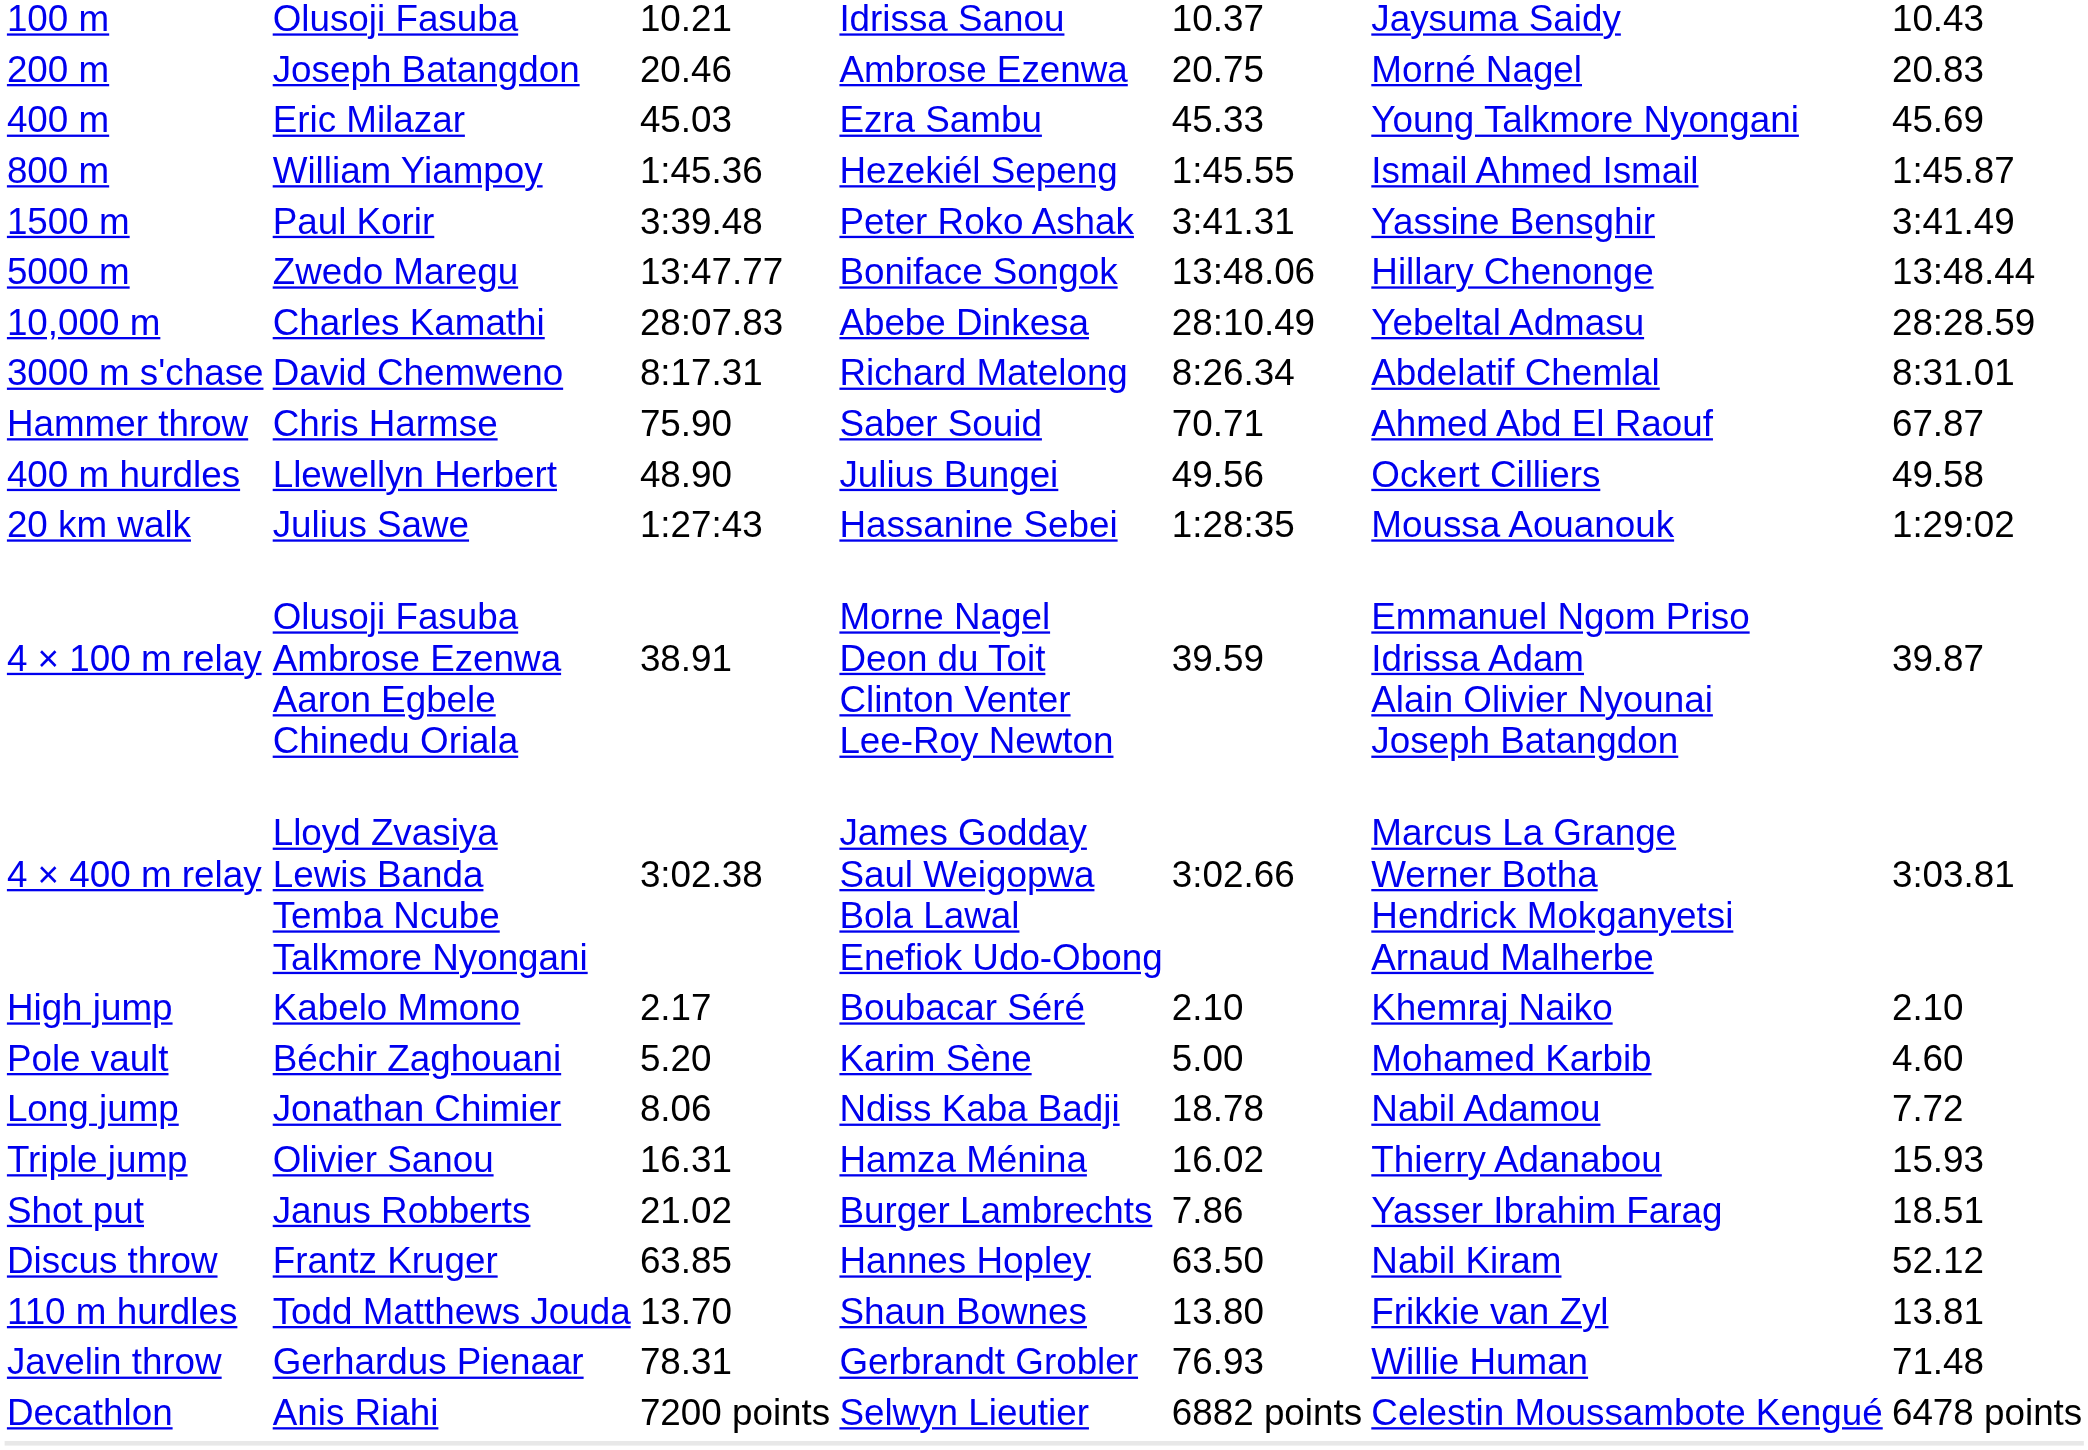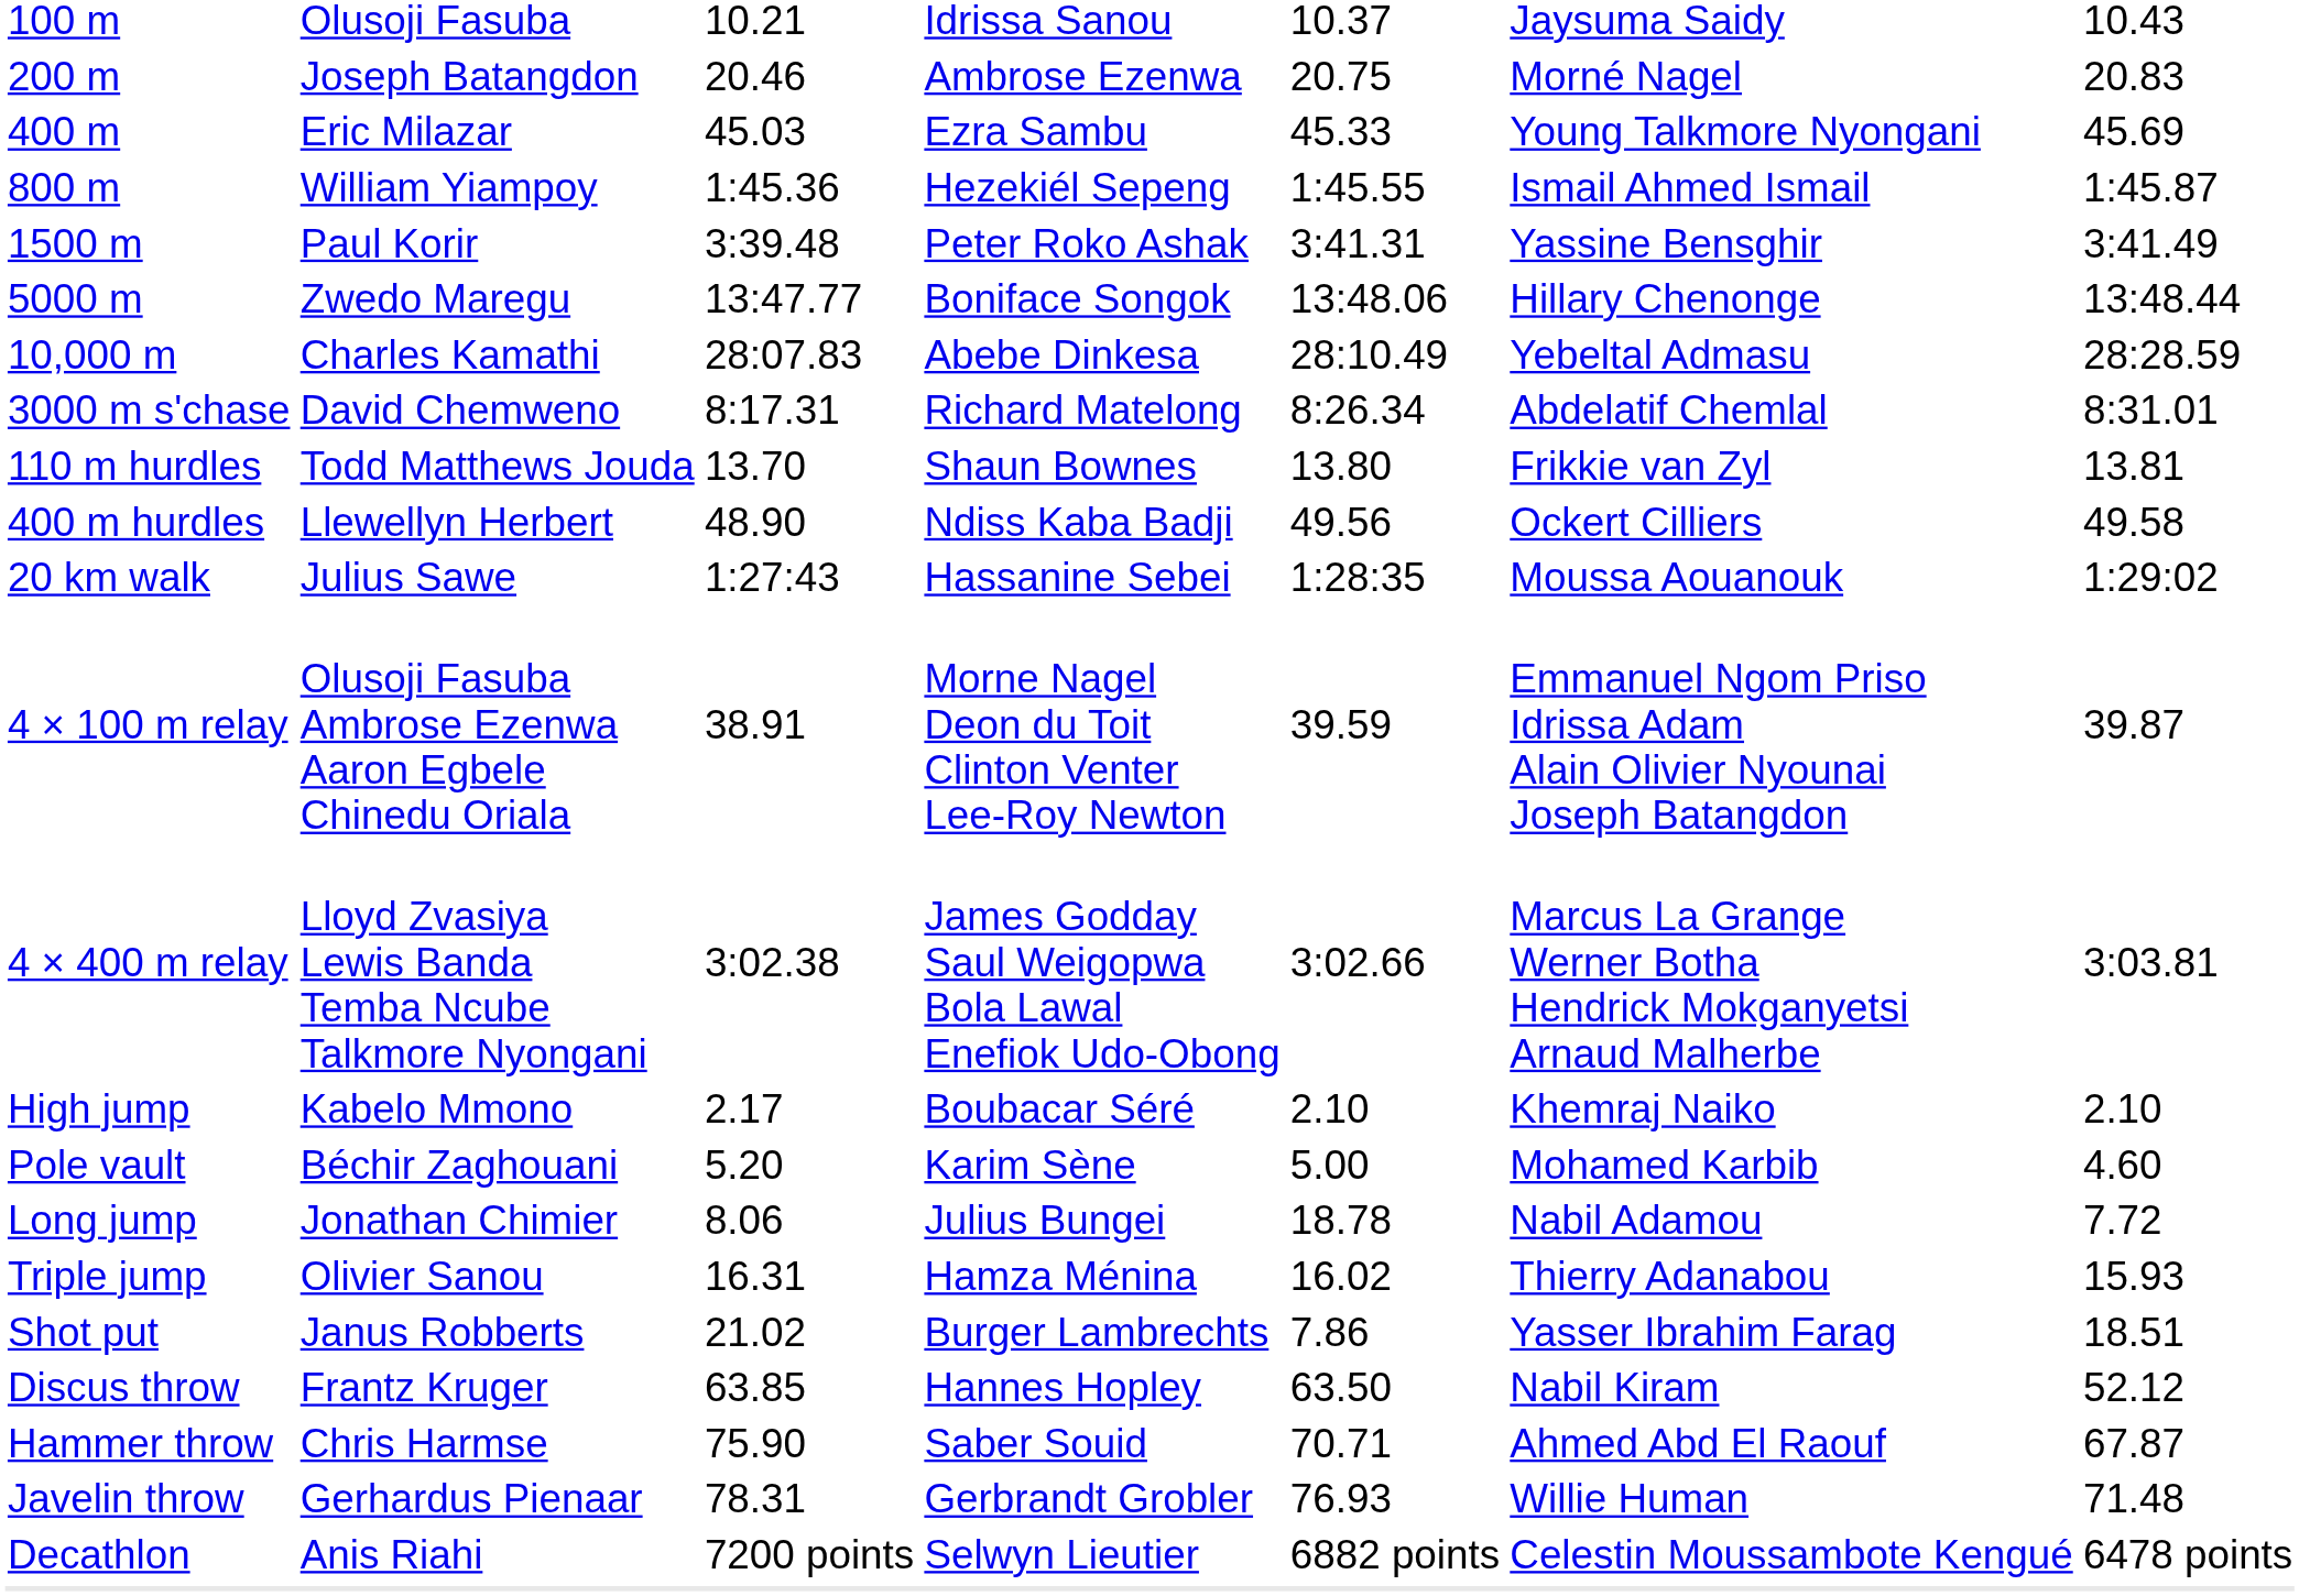 <table>
 <tr>
 <td><a href='#'>100 m</a><br></td>
 <td><a href='#'>Olusoji Fasuba</a> <br> </td>
 <td>10.21</td>
 <td><a href='#'>Idrissa Sanou</a> <br> </td>
 <td>10.37</td>
 <td><a href='#'>Jaysuma Saidy</a> <br> </td>
 <td>10.43</td>
 </tr>
 <tr>
 <td><a href='#'>200 m</a><br></td>
 <td><a href='#'>Joseph Batangdon</a> <br> </td>
 <td>20.46</td>
 <td><a href='#'>Ambrose Ezenwa</a>  <br> </td>
 <td>20.75</td>
 <td><a href='#'>Morné Nagel</a> <br> </td>
 <td>20.83</td>
 </tr>
 <tr>
 <td><a href='#'>400 m</a><br></td>
 <td><a href='#'>Eric Milazar</a> <br>  </td>
 <td>45.03</td>
 <td><a href='#'>Ezra Sambu</a> <br> </td>
 <td>45.33</td>
 <td><a href='#'>Young Talkmore Nyongani</a> <br> </td>
 <td>45.69</td>
 </tr>
 <tr>
 <td><a href='#'>800 m</a><br></td>
 <td><a href='#'>William Yiampoy</a> <br> </td>
 <td>1:45.36</td>
 <td><a href='#'>Hezekiél Sepeng</a> <br> </td>
 <td>1:45.55</td>
 <td><a href='#'>Ismail Ahmed Ismail</a> <br> </td>
 <td>1:45.87</td>
 </tr>
 <tr>
 <td><a href='#'>1500 m</a><br></td>
 <td><a href='#'>Paul Korir</a> <br> </td>
 <td>3:39.48</td>
 <td><a href='#'>Peter Roko Ashak</a> <br> </td>
 <td>3:41.31</td>
 <td><a href='#'>Yassine Bensghir</a> <br> </td>
 <td>3:41.49</td>
 </tr>
 <tr>
 <td><a href='#'>5000 m</a><br></td>
 <td><a href='#'>Zwedo Maregu</a> <br> </td>
 <td>13:47.77</td>
 <td><a href='#'>Boniface Songok</a> <br>  </td>
 <td>13:48.06</td>
 <td><a href='#'>Hillary Chenonge</a> <br> </td>
 <td>13:48.44</td>
 </tr>
 <tr>
 <td><a href='#'>10,000 m</a><br></td>
 <td><a href='#'>Charles Kamathi</a> <br> </td>
 <td>28:07.83</td>
 <td><a href='#'>Abebe Dinkesa</a> <br>  </td>
 <td>28:10.49</td>
 <td><a href='#'>Yebeltal Admasu</a> <br> </td>
 <td>28:28.59</td>
 </tr>
 <tr>
 <td><a href='#'>3000 m s'chase</a><br></td>
 <td><a href='#'>David Chemweno</a> <br> </td>
 <td>8:17.31</td>
 <td><a href='#'>Richard Matelong</a>  <br> </td>
 <td>8:26.34</td>
 <td><a href='#'>Abdelatif Chemlal</a> <br> </td>
 <td>8:31.01</td>
 </tr>
 <tr>
-<td><a href='#'>Hammer throw</a><br></td>
-<td><a href='#'>Chris Harmse</a> <br> </td>
-<td>75.90</td>
-<td><a href='#'>Saber Souid</a> <br> </td>
-<td>70.71</td>
-<td><a href='#'>Ahmed Abd El Raouf</a> <br> </td>
-<td>67.87</td>
+<td><a href='#'>110 m hurdles</a><br></td>
+<td><a href='#'>Todd Matthews Jouda</a> <br> </td>
+<td>13.70</td>
+<td><a href='#'>Shaun Bownes</a> <br> </td>
+<td>13.80</td>
+<td><a href='#'>Frikkie van Zyl</a> <br> </td>
+<td>13.81</td>
 </tr>
 <tr>
 <td><a href='#'>400 m hurdles</a><br></td>
 <td><a href='#'>Llewellyn Herbert</a> <br> </td>
 <td>48.90</td>
-<td><a href='#'>Julius Bungei</a> <br> </td>
+<td><a href='#'>Ndiss Kaba Badji</a> <br> </td>
 <td>49.56</td>
 <td><a href='#'>Ockert Cilliers</a> <br> </td>
 <td>49.58</td>
 </tr>
 <tr>
 <td><a href='#'>20 km walk</a><br></td>
 <td><a href='#'>Julius Sawe</a> <br> </td>
 <td>1:27:43</td>
 <td><a href='#'>Hassanine Sebei</a> <br> </td>
 <td>1:28:35</td>
 <td><a href='#'>Moussa Aouanouk</a> <br> </td>
 <td>1:29:02</td>
 </tr>
 <tr>
 <td><a href='#'>4 × 100 m relay</a><br></td>
 <td><br><a href='#'>Olusoji Fasuba</a><br><a href='#'>Ambrose Ezenwa</a><br><a href='#'>Aaron Egbele</a><br><a href='#'>Chinedu Oriala</a></td>
 <td>38.91</td>
 <td><br><a href='#'>Morne Nagel</a><br><a href='#'>Deon du Toit</a><br><a href='#'>Clinton Venter</a><br><a href='#'>Lee-Roy Newton</a></td>
 <td>39.59</td>
 <td><br><a href='#'>Emmanuel Ngom Priso</a><br><a href='#'>Idrissa Adam</a><br><a href='#'>Alain Olivier Nyounai</a><br><a href='#'>Joseph Batangdon</a></td>
 <td>39.87</td>
 </tr>
 <tr>
 <td><a href='#'>4 × 400 m relay</a><br></td>
 <td><br><a href='#'>Lloyd Zvasiya</a><br><a href='#'>Lewis Banda</a><br><a href='#'>Temba Ncube</a><br><a href='#'>Talkmore Nyongani</a></td>
 <td>3:02.38</td>
 <td><br><a href='#'>James Godday</a><br><a href='#'>Saul Weigopwa</a><br><a href='#'>Bola Lawal</a><br><a href='#'>Enefiok Udo-Obong</a></td>
 <td>3:02.66</td>
 <td> <br><a href='#'>Marcus La Grange</a><br><a href='#'>Werner Botha</a><br><a href='#'>Hendrick Mokganyetsi</a><br><a href='#'>Arnaud Malherbe</a></td>
 <td>3:03.81</td>
 </tr>
 <tr>
 <td><a href='#'>High jump</a><br></td>
 <td><a href='#'>Kabelo Mmono</a> <br> </td>
 <td>2.17</td>
 <td><a href='#'>Boubacar Séré</a> <br> </td>
 <td>2.10</td>
 <td><a href='#'>Khemraj Naiko</a> <br> </td>
 <td>2.10</td>
 </tr>
 <tr>
 <td><a href='#'>Pole vault</a><br></td>
 <td><a href='#'>Béchir Zaghouani</a> <br> </td>
 <td>5.20</td>
 <td><a href='#'>Karim Sène</a> <br> </td>
 <td>5.00</td>
 <td><a href='#'>Mohamed Karbib</a> <br> </td>
 <td>4.60</td>
 </tr>
 <tr>
 <td><a href='#'>Long jump</a><br></td>
 <td><a href='#'>Jonathan Chimier</a> <br> </td>
 <td>8.06</td>
-<td><a href='#'>Ndiss Kaba Badji</a> <br> </td>
+<td><a href='#'>Julius Bungei</a> <br> </td>
 <td>18.78</td>
 <td><a href='#'>Nabil Adamou</a> <br> </td>
 <td>7.72</td>
 </tr>
 <tr>
 <td><a href='#'>Triple jump</a><br></td>
 <td><a href='#'>Olivier Sanou</a> <br> </td>
 <td>16.31</td>
 <td><a href='#'>Hamza Ménina</a> <br> </td>
 <td>16.02</td>
 <td><a href='#'>Thierry Adanabou</a> <br> </td>
 <td>15.93</td>
 </tr>
 <tr>
 <td><a href='#'>Shot put</a><br></td>
 <td><a href='#'>Janus Robberts</a> <br> </td>
 <td>21.02</td>
 <td><a href='#'>Burger Lambrechts</a> <br> </td>
 <td>7.86</td>
 <td><a href='#'>Yasser Ibrahim Farag</a> <br> </td>
 <td>18.51</td>
 </tr>
 <tr>
 <td><a href='#'>Discus throw</a><br></td>
 <td><a href='#'>Frantz Kruger</a> <br> </td>
 <td>63.85</td>
 <td><a href='#'>Hannes Hopley</a> <br> </td>
 <td>63.50</td>
 <td><a href='#'>Nabil Kiram</a> <br> </td>
 <td>52.12</td>
 </tr>
 <tr>
-<td><a href='#'>110 m hurdles</a><br></td>
-<td><a href='#'>Todd Matthews Jouda</a> <br> </td>
-<td>13.70</td>
-<td><a href='#'>Shaun Bownes</a> <br> </td>
-<td>13.80</td>
-<td><a href='#'>Frikkie van Zyl</a> <br> </td>
-<td>13.81</td>
+<td><a href='#'>Hammer throw</a><br></td>
+<td><a href='#'>Chris Harmse</a> <br> </td>
+<td>75.90</td>
+<td><a href='#'>Saber Souid</a> <br> </td>
+<td>70.71</td>
+<td><a href='#'>Ahmed Abd El Raouf</a> <br> </td>
+<td>67.87</td>
 </tr>
 <tr>
 <td><a href='#'>Javelin throw</a><br></td>
 <td><a href='#'>Gerhardus Pienaar</a> <br> </td>
 <td>78.31</td>
 <td><a href='#'>Gerbrandt Grobler</a> <br> </td>
 <td>76.93</td>
 <td><a href='#'>Willie Human</a> <br> </td>
 <td>71.48</td>
 </tr>
 <tr>
 <td><a href='#'>Decathlon</a><br></td>
 <td><a href='#'>Anis Riahi</a> <br> </td>
 <td>7200 points</td>
 <td><a href='#'>Selwyn Lieutier</a> <br> </td>
 <td>6882 points</td>
 <td><a href='#'>Celestin Moussambote Kengué</a> <br> </td>
 <td>6478 points</td>
 </tr>
 <tr bgcolor= e8e8e8>
 <td colspan=7></td>
 </tr>
 </table>
